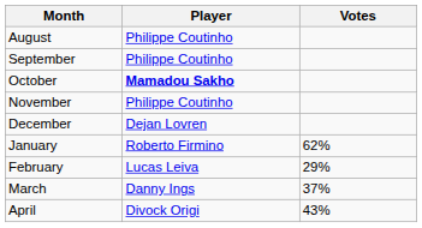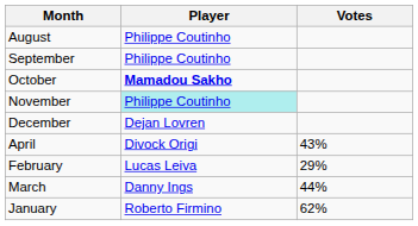 <table class="wikitable" style="text-align:left">
 <tr>
 <th>Month</th>
 <th>Player</th>
 <th>Votes</th>
 </tr>
 <tr>
 <td style="width:130px;">August</td>
 <td style="width:200px;"> <a href='#'>Philippe Coutinho</a></td>
 <td style="width:130px;"></td>
 </tr>
 <tr>
 <td style="width:130px;">September</td>
 <td style="width:200px;"> <a href='#'>Philippe Coutinho</a></td>
 <td style="width:130px;"></td>
 </tr>
 <tr>
 <td style="width:130px;">October</td>
 <td style="width:200px;"><strong> <a href='#'>Mamadou Sakho</a></strong></td>
 <td style="width:130px;"></td>
 </tr>
 <tr>
 <td style="width:130px;">November</td>
-<td style="width:200px;"> <a href='#'>Philippe Coutinho</a></td>
+<td style="background: paleturquoise; width:200px;"> <a href='#'>Philippe Coutinho</a></td>
 <td style="width:130px;"></td>
 </tr>
 <tr>
 <td style="width:130px;">December</td>
 <td style="width:200px;"> <a href='#'>Dejan Lovren</a></td>
 <td style="width:130px;"></td>
 </tr>
 <tr>
-<td style="width:130px;">January</td>
-<td style="width:200px;"> <a href='#'>Roberto Firmino</a></td>
-<td style="width:130px;">62%</td>
+<td style="width:130px;">April</td>
+<td style="width:200px;"> <a href='#'>Divock Origi</a></td>
+<td style="width:130px;">43%</td>
 </tr>
 <tr>
 <td style="width:130px;">February</td>
 <td style="width:200px;"> <a href='#'>Lucas Leiva</a></td>
 <td style="width:130px;">29%</td>
 </tr>
 <tr>
 <td style="width:130px;">March</td>
 <td style="width:200px;"> <a href='#'>Danny Ings</a></td>
-<td style="width:130px;">37%</td>
+<td style="width:130px;">44%</td>
 </tr>
 <tr>
-<td style="width:130px;">April</td>
-<td style="width:200px;"> <a href='#'>Divock Origi</a></td>
-<td style="width:130px;">43%</td>
+<td style="width:130px;">January</td>
+<td style="width:200px;"> <a href='#'>Roberto Firmino</a></td>
+<td style="width:130px;">62%</td>
 </tr>
 </table>
